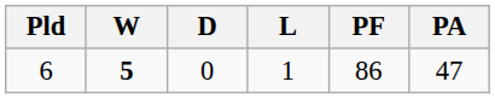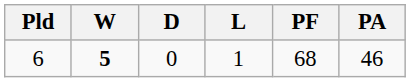 <table class="wikitable" style="text-align:center">
 <tr>
 <th width=40px>Pld</th>
 <th width=40px>W</th>
 <th width=40px>D</th>
 <th width=40px>L</th>
 <th width=40px>PF</th>
 <th width=40px>PA</th>
 </tr>
 <tr>
 <td>6</td>
 <td><strong>5</strong></td>
 <td>0</td>
 <td>1</td>
-<td>86</td>
-<td>47</td>
+<td>68</td>
+<td>46</td>
 </tr>
 </table>
